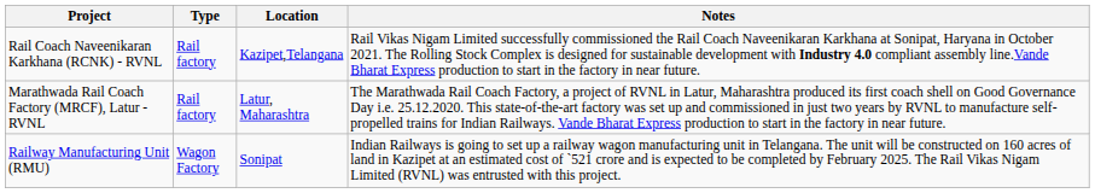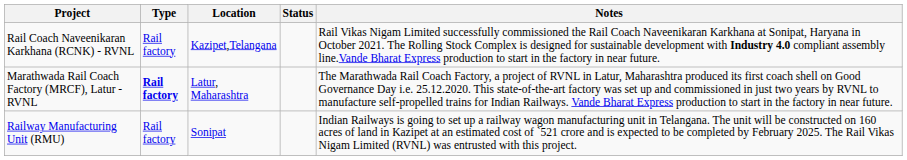 <table class="wikitable sortable">
 <tr>
 <th>Project</th>
 <th>Type</th>
 <th>Location</th>
+<th>Status</th>
 <th>Notes</th>
 </tr>
 <tr>
 <td>Rail Coach Naveenikaran Karkhana (RCNK) - RVNL</td>
 <td><a href='#'>Rail factory</a></td>
 <td><a href='#'>Kazipet</a>,<a href='#'>Telangana</a></td>
+<td></td>
 <td>Rail Vikas Nigam Limited successfully commissioned the Rail Coach Naveenikaran Karkhana at Sonipat, Haryana in October 2021. The Rolling Stock Complex is designed for sustainable development with <strong>Industry 4.0</strong> compliant assembly line.<a href='#'>Vande Bharat Express</a> production to start in the factory in near future.</td>
 </tr>
 <tr>
 <td>Marathwada Rail Coach Factory (MRCF), Latur - RVNL</td>
-<td><a href='#'>Rail factory</a></td>
+<td><strong><a href='#'>Rail factory</a></strong></td>
 <td><a href='#'>Latur</a>, <a href='#'>Maharashtra</a></td>
+<td></td>
 <td>The Marathwada Rail Coach Factory, a project of RVNL in Latur, Maharashtra produced its first coach shell on Good Governance Day i.e. 25.12.2020.  This state-of-the-art factory was set up and commissioned in just two years by RVNL to manufacture self-propelled trains for Indian Railways. <a href='#'>Vande Bharat Express</a> production to start in the factory in near future.</td>
 </tr>
 <tr>
 <td><a href='#'>Railway Manufacturing Unit</a> (RMU)</td>
-<td><a href='#'>Wagon Factory</a></td>
+<td><a href='#'>Rail factory</a></td>
 <td><a href='#'>Sonipat</a></td>
+<td></td>
 <td>Indian Railways is going to set up a railway wagon manufacturing unit in Telangana. The unit will be constructed on 160 acres of land in Kazipet at an estimated cost of `521 crore and is expected to be completed by February 2025. The Rail Vikas Nigam Limited (RVNL) was entrusted with this project.</td>
 </tr>
 </table>
